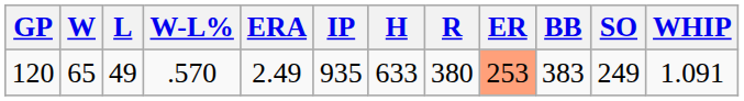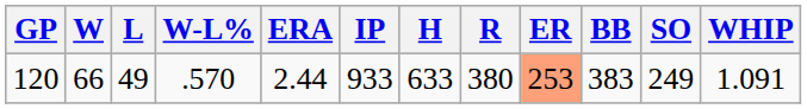 <table class="wikitable">
 <tr>
 <th><a href='#'>GP</a></th>
 <th><a href='#'>W</a></th>
 <th><a href='#'>L</a></th>
 <th><a href='#'>W-L%</a></th>
 <th><a href='#'>ERA</a></th>
 <th><a href='#'>IP</a></th>
 <th><a href='#'>H</a></th>
 <th><a href='#'>R</a></th>
 <th><a href='#'>ER</a></th>
 <th><a href='#'>BB</a></th>
 <th><a href='#'>SO</a></th>
 <th><a href='#'>WHIP</a></th>
 </tr>
 <tr align=center>
 <td>120</td>
-<td>65</td>
+<td>66</td>
 <td>49</td>
 <td>.570</td>
-<td>2.49</td>
-<td>935</td>
+<td>2.44</td>
+<td>933</td>
 <td>633</td>
 <td>380</td>
 <td style="background: lightsalmon;">253</td>
 <td>383</td>
 <td>249</td>
 <td>1.091</td>
 </tr>
 </table>
